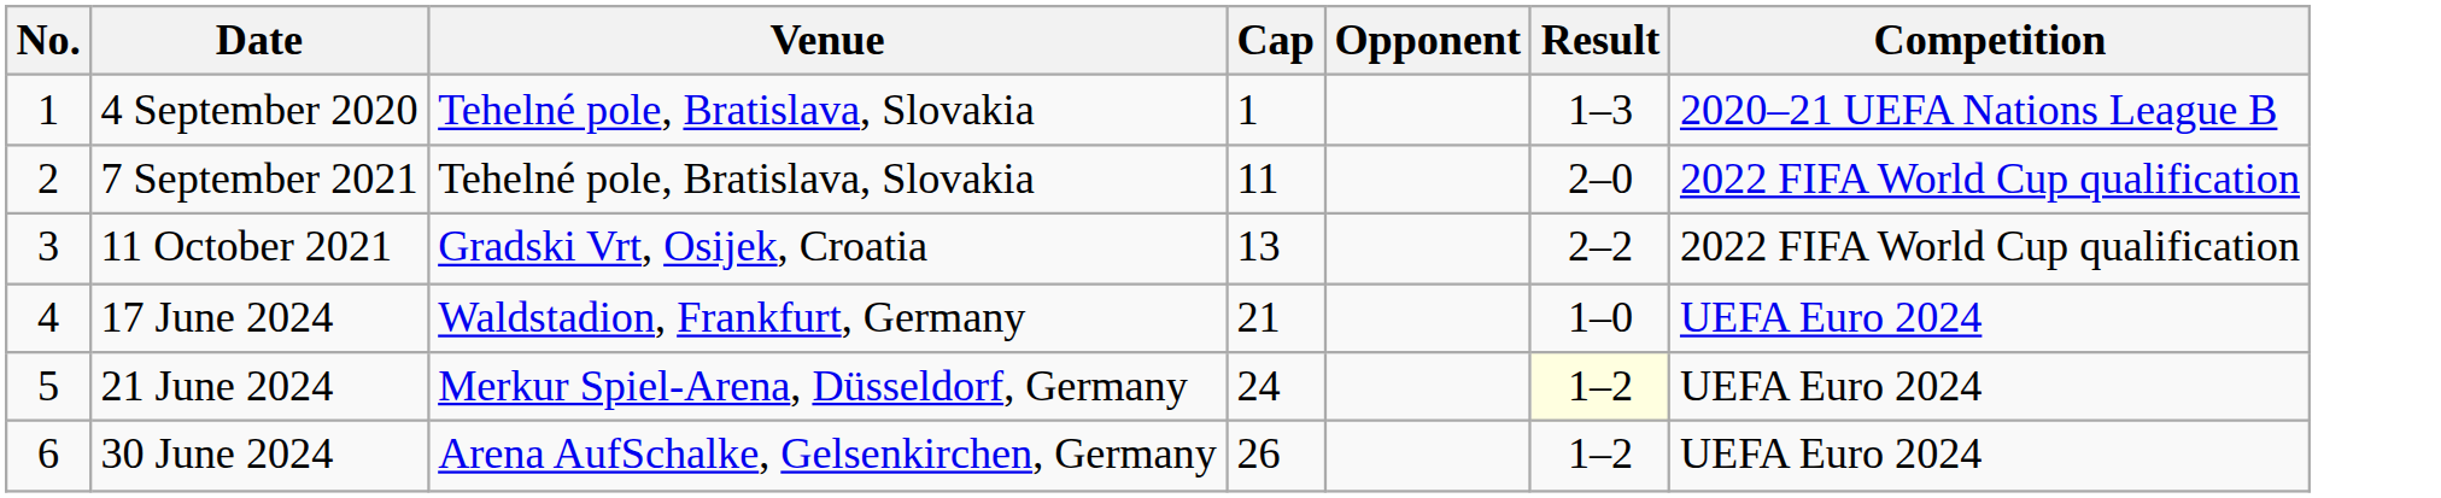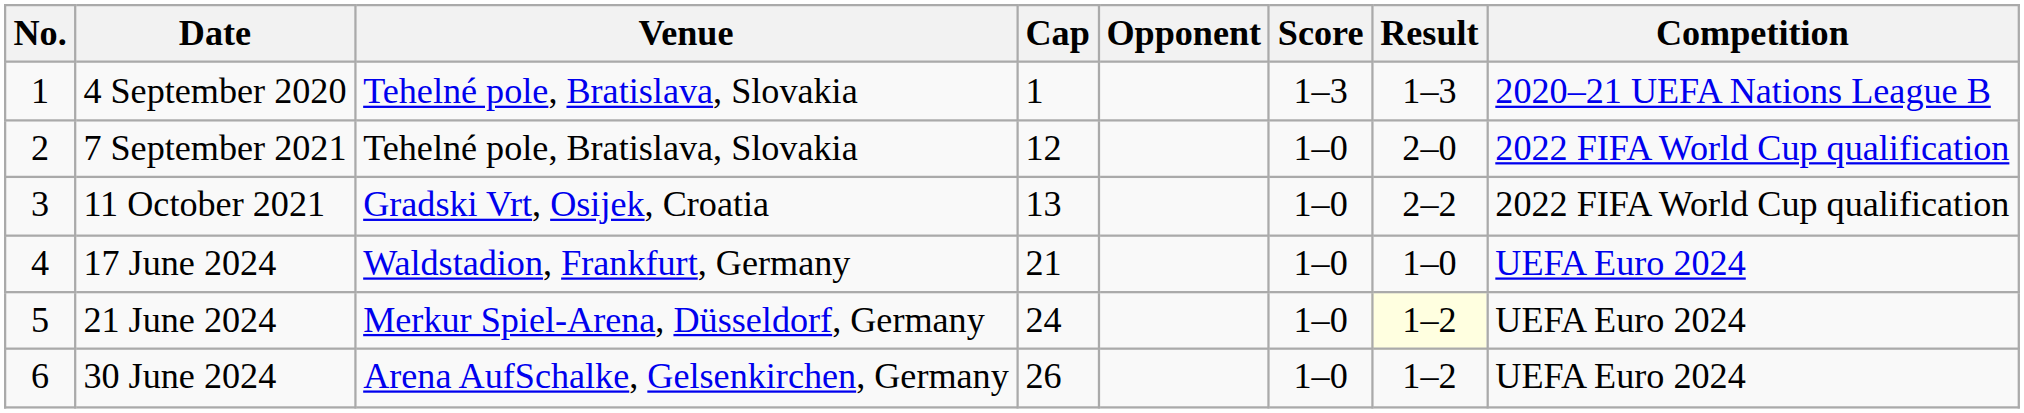 <table class="wikitable sortable">
 <tr>
 <th scope="col">No.</th>
 <th scope="col">Date</th>
 <th scope="col">Venue</th>
 <th scope="col">Cap</th>
 <th scope="col">Opponent</th>
+<th scope="col">Score</th>
 <th scope="col">Result</th>
 <th scope="col">Competition</th>
 </tr>
 <tr>
 <td style="text-align:center">1</td>
 <td>4 September 2020</td>
 <td><a href='#'>Tehelné pole</a>, <a href='#'>Bratislava</a>, Slovakia</td>
 <td>1</td>
 <td></td>
 <td style="text-align:center">1–3</td>
+<td style="text-align:center">1–3</td>
 <td><a href='#'>2020–21 UEFA Nations League B</a></td>
 </tr>
 <tr>
 <td style="text-align:center">2</td>
 <td>7 September 2021</td>
 <td>Tehelné pole, Bratislava, Slovakia</td>
-<td>11</td>
+<td>12</td>
 <td></td>
+<td style="text-align:center">1–0</td>
 <td style="text-align:center">2–0</td>
 <td><a href='#'>2022 FIFA World Cup qualification</a></td>
 </tr>
 <tr>
 <td style="text-align:center">3</td>
 <td>11 October 2021</td>
 <td><a href='#'>Gradski Vrt</a>, <a href='#'>Osijek</a>, Croatia</td>
 <td>13</td>
 <td></td>
+<td style="text-align:center">1–0</td>
 <td style="text-align:center">2–2</td>
 <td>2022 FIFA World Cup qualification</td>
 </tr>
 <tr>
 <td style="text-align:center">4</td>
 <td>17 June 2024</td>
 <td><a href='#'>Waldstadion</a>, <a href='#'>Frankfurt</a>, Germany</td>
 <td>21</td>
 <td></td>
 <td style="text-align:center">1–0</td>
+<td style="text-align:center">1–0</td>
 <td><a href='#'>UEFA Euro 2024</a></td>
 </tr>
 <tr>
 <td style="text-align:center">5</td>
 <td>21 June 2024</td>
 <td><a href='#'>Merkur Spiel-Arena</a>, <a href='#'>Düsseldorf</a>, Germany</td>
 <td>24</td>
 <td></td>
+<td style="text-align:center">1–0</td>
 <td style="background: lightyellow; text-align:center">1–2</td>
 <td>UEFA Euro 2024</td>
 </tr>
 <tr>
 <td style="text-align:center">6</td>
 <td>30 June 2024</td>
 <td><a href='#'>Arena AufSchalke</a>, <a href='#'>Gelsenkirchen</a>, Germany</td>
 <td>26</td>
 <td></td>
+<td style="text-align:center">1–0</td>
 <td style="text-align:center">1–2 </td>
 <td>UEFA Euro 2024</td>
 </tr>
 </table>
